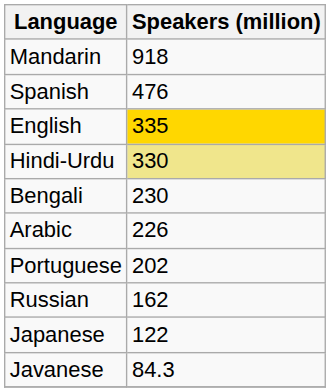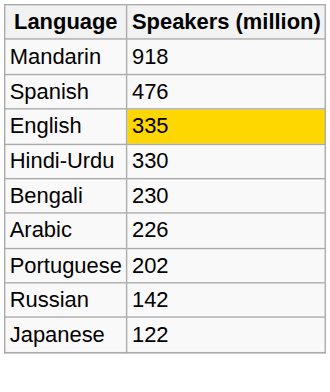 <table class="wikitable sortable">
 <tr>
 <th>Language</th>
 <th>Speakers (million)</th>
 </tr>
 <tr>
 <td>Mandarin</td>
 <td>918</td>
 </tr>
 <tr>
 <td>Spanish</td>
 <td>476</td>
 </tr>
 <tr>
 <td>English</td>
 <td style="background: gold;">335</td>
 </tr>
 <tr>
 <td>Hindi-Urdu</td>
-<td style="background: khaki;">330</td>
+<td>330</td>
 </tr>
 <tr>
 <td>Bengali</td>
 <td>230</td>
 </tr>
 <tr>
 <td>Arabic</td>
 <td>226</td>
 </tr>
 <tr>
 <td>Portuguese</td>
 <td>202</td>
 </tr>
 <tr>
 <td>Russian</td>
-<td>162</td>
+<td>142</td>
 </tr>
 <tr>
 <td>Japanese</td>
 <td>122</td>
 </tr>
 <tr>
-<td>Javanese</td>
-<td>84.3</td>
-</tr>
-<tr>
 </tr>
 </table>
